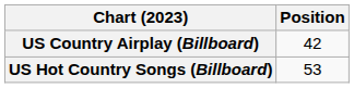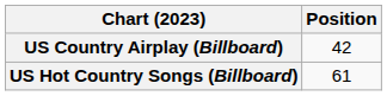 <table class="wikitable sortable plainrowheaders" style="text-align:center">
 <tr>
 <th scope="col">Chart (2023)</th>
 <th scope="col">Position</th>
 </tr>
 <tr>
 <th scope="row">US Country Airplay (<em>Billboard</em>)</th>
 <td>42</td>
 </tr>
 <tr>
 <th scope="row">US Hot Country Songs (<em>Billboard</em>)</th>
-<td>53</td>
+<td>61</td>
 </tr>
 </table>
